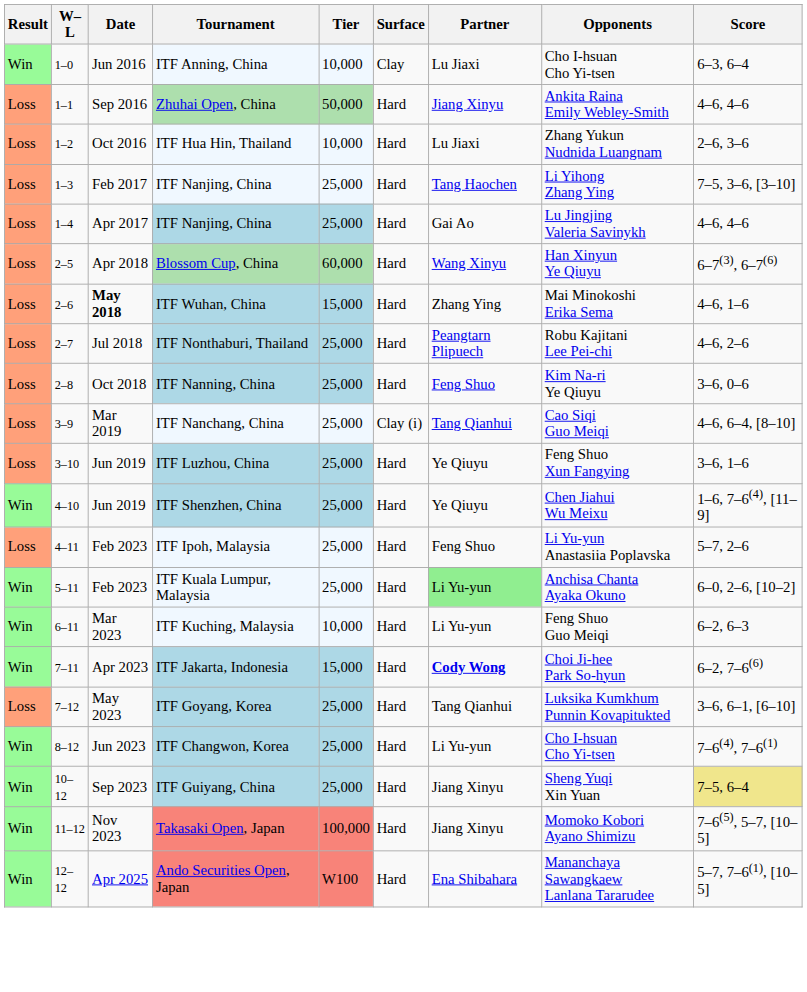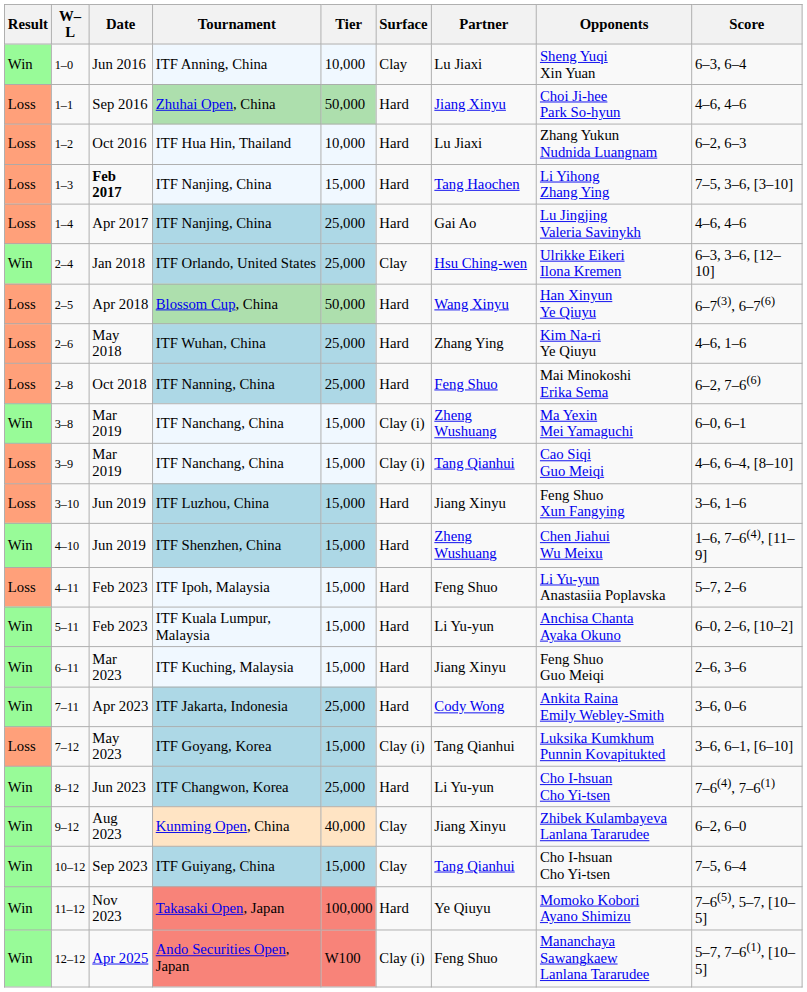 <table class="sortable wikitable">
 <tr>
 <th>Result</th>
 <th class="unsortable">W–L</th>
 <th>Date</th>
 <th>Tournament</th>
 <th>Tier</th>
 <th>Surface</th>
 <th>Partner</th>
 <th>Opponents</th>
 <th class="unsortable">Score</th>
 </tr>
 <tr>
 <td style="background:#98fb98;">Win</td>
 <td><small>1–0</small></td>
 <td>Jun 2016</td>
 <td style="background:#f0f8ff;">ITF Anning, China</td>
 <td style="background:#f0f8ff;">10,000</td>
 <td>Clay</td>
 <td> Lu Jiaxi</td>
-<td> Cho I-hsuan <br>  Cho Yi-tsen</td>
+<td> <a href='#'>Sheng Yuqi</a> <br>  Xin Yuan</td>
 <td>6–3, 6–4</td>
 </tr>
 <tr>
 <td bgcolor="FFA07A">Loss</td>
 <td><small>1–1</small></td>
 <td>Sep 2016</td>
 <td style="background:#addfad;"><a href='#'>Zhuhai Open</a>, China</td>
 <td style="background:#addfad;">50,000</td>
 <td>Hard</td>
 <td> <a href='#'>Jiang Xinyu</a></td>
-<td> <a href='#'>Ankita Raina</a> <br>  <a href='#'>Emily Webley-Smith</a></td>
+<td> <a href='#'>Choi Ji-hee</a> <br>  <a href='#'>Park So-hyun</a></td>
 <td>4–6, 4–6</td>
 </tr>
 <tr>
 <td bgcolor="FFA07A">Loss</td>
 <td><small>1–2</small></td>
 <td>Oct 2016</td>
 <td style="background:#f0f8ff;">ITF Hua Hin, Thailand</td>
 <td style="background:#f0f8ff;">10,000</td>
 <td>Hard</td>
 <td> Lu Jiaxi</td>
 <td> Zhang Yukun <br>  <a href='#'>Nudnida Luangnam</a></td>
-<td>2–6, 3–6</td>
+<td>6–2, 6–3</td>
 </tr>
 <tr>
 <td bgcolor="FFA07A">Loss</td>
 <td><small>1–3</small></td>
-<td>Feb 2017</td>
+<td><strong>Feb 2017</strong></td>
 <td style="background:#f0f8ff;">ITF Nanjing, China</td>
-<td style="background:#f0f8ff;">25,000</td>
+<td style="background:#f0f8ff;">15,000</td>
 <td>Hard</td>
 <td> <a href='#'>Tang Haochen</a></td>
 <td> <a href='#'>Li Yihong</a> <br>  <a href='#'>Zhang Ying</a></td>
 <td>7–5, 3–6, [3–10]</td>
 </tr>
 <tr>
 <td bgcolor="FFA07A">Loss</td>
 <td><small>1–4</small></td>
 <td>Apr 2017</td>
 <td style="background:lightblue;">ITF Nanjing, China</td>
 <td style="background:lightblue;">25,000</td>
 <td>Hard</td>
 <td> Gai Ao</td>
 <td> <a href='#'>Lu Jingjing</a> <br>  <a href='#'>Valeria Savinykh</a></td>
 <td>4–6, 4–6</td>
 </tr>
 <tr>
+<td style="background:#98fb98;">Win</td>
+<td><small>2–4</small></td>
+<td>Jan 2018</td>
+<td style="background:lightblue;">ITF Orlando, United States</td>
+<td style="background:lightblue;">25,000</td>
+<td>Clay</td>
+<td> <a href='#'>Hsu Ching-wen</a></td>
+<td> <a href='#'>Ulrikke Eikeri</a> <br>  <a href='#'>Ilona Kremen</a></td>
+<td>6–3, 3–6, [12–10]</td>
+</tr>
+<tr>
 <td bgcolor="FFA07A">Loss</td>
 <td><small>2–5</small></td>
 <td>Apr 2018</td>
 <td style="background:#addfad;"><a href='#'>Blossom Cup</a>, China</td>
-<td style="background:#addfad;">60,000</td>
+<td style="background:#addfad;">50,000</td>
 <td>Hard</td>
 <td> <a href='#'>Wang Xinyu</a></td>
 <td> <a href='#'>Han Xinyun</a> <br>  <a href='#'>Ye Qiuyu</a></td>
 <td>6–7<sup>(3)</sup>, 6–7<sup>(6)</sup></td>
 </tr>
 <tr>
 <td bgcolor="FFA07A">Loss</td>
 <td><small>2–6</small></td>
-<td><strong>May 2018</strong></td>
+<td>May 2018</td>
 <td style="background:lightblue;">ITF Wuhan, China</td>
-<td style="background:lightblue;">15,000</td>
+<td style="background:lightblue;">25,000</td>
 <td>Hard</td>
 <td> Zhang Ying</td>
-<td> Mai Minokoshi <br>  <a href='#'>Erika Sema</a></td>
+<td> <a href='#'>Kim Na-ri</a> <br>  Ye Qiuyu</td>
 <td>4–6, 1–6</td>
-</tr>
-<tr>
-<td bgcolor="FFA07A">Loss</td>
-<td><small>2–7</small></td>
-<td>Jul 2018</td>
-<td style="background:lightblue;">ITF Nonthaburi, Thailand</td>
-<td style="background:lightblue;">25,000</td>
-<td>Hard</td>
-<td> <a href='#'>Peangtarn Plipuech</a></td>
-<td> Robu Kajitani <br>  <a href='#'>Lee Pei-chi</a></td>
-<td>4–6, 2–6</td>
 </tr>
 <tr>
 <td bgcolor="FFA07A">Loss</td>
 <td><small>2–8</small></td>
 <td>Oct 2018</td>
 <td style="background:lightblue;">ITF Nanning, China</td>
 <td style="background:lightblue;">25,000</td>
 <td>Hard</td>
 <td> <a href='#'>Feng Shuo</a></td>
-<td> <a href='#'>Kim Na-ri</a> <br>  Ye Qiuyu</td>
-<td>3–6, 0–6</td>
+<td> Mai Minokoshi <br>  <a href='#'>Erika Sema</a></td>
+<td>6–2, 7–6<sup>(6)</sup></td>
+</tr>
+<tr>
+<td style="background:#98fb98;">Win</td>
+<td><small>3–8</small></td>
+<td>Mar 2019</td>
+<td style="background:#f0f8ff;">ITF Nanchang, China</td>
+<td style="background:#f0f8ff;">15,000</td>
+<td>Clay (i)</td>
+<td> <a href='#'>Zheng Wushuang</a></td>
+<td> <a href='#'>Ma Yexin</a> <br>  <a href='#'>Mei Yamaguchi</a></td>
+<td>6–0, 6–1</td>
 </tr>
 <tr>
 <td bgcolor="FFA07A">Loss</td>
 <td><small>3–9</small></td>
 <td>Mar 2019</td>
 <td style="background:#f0f8ff;">ITF Nanchang, China</td>
-<td style="background:#f0f8ff;">25,000</td>
+<td style="background:#f0f8ff;">15,000</td>
 <td>Clay (i)</td>
 <td> <a href='#'>Tang Qianhui</a></td>
 <td> <a href='#'>Cao Siqi</a> <br>  <a href='#'>Guo Meiqi</a></td>
 <td>4–6, 6–4, [8–10]</td>
 </tr>
 <tr>
 <td bgcolor="FFA07A">Loss</td>
 <td><small>3–10</small></td>
 <td>Jun 2019</td>
 <td style="background:lightblue;">ITF Luzhou, China</td>
-<td style="background:lightblue;">25,000</td>
+<td style="background:lightblue;">15,000</td>
 <td>Hard</td>
-<td> Ye Qiuyu</td>
+<td> Jiang Xinyu</td>
 <td> Feng Shuo <br>  <a href='#'>Xun Fangying</a></td>
 <td>3–6, 1–6</td>
 </tr>
 <tr>
 <td style="background:#98fb98;">Win</td>
 <td><small>4–10</small></td>
 <td>Jun 2019</td>
 <td style="background:lightblue;">ITF Shenzhen, China</td>
-<td style="background:lightblue;">25,000</td>
+<td style="background:lightblue;">15,000</td>
 <td>Hard</td>
-<td> Ye Qiuyu</td>
+<td> <a href='#'>Zheng Wushuang</a></td>
 <td> <a href='#'>Chen Jiahui</a> <br>  <a href='#'>Wu Meixu</a></td>
 <td>1–6, 7–6<sup>(4)</sup>, [11–9]</td>
 </tr>
 <tr>
 <td bgcolor="FFA07A">Loss</td>
 <td><small>4–11</small></td>
 <td>Feb 2023</td>
 <td style="background:#f0f8ff;">ITF Ipoh, Malaysia</td>
-<td style="background:#f0f8ff;">25,000</td>
+<td style="background:#f0f8ff;">15,000</td>
 <td>Hard</td>
 <td> Feng Shuo</td>
 <td> <a href='#'>Li Yu-yun</a> <br>  Anastasiia Poplavska</td>
 <td>5–7, 2–6</td>
 </tr>
 <tr>
 <td style="background:#98fb98;">Win</td>
 <td><small>5–11</small></td>
 <td>Feb 2023</td>
 <td style="background:#f0f8ff;">ITF Kuala Lumpur, Malaysia</td>
-<td style="background:#f0f8ff;">25,000</td>
+<td style="background:#f0f8ff;">15,000</td>
 <td>Hard</td>
-<td style="background: lightgreen;"> Li Yu-yun</td>
+<td> Li Yu-yun</td>
 <td> <a href='#'>Anchisa Chanta</a> <br>  <a href='#'>Ayaka Okuno</a></td>
 <td>6–0, 2–6, [10–2]</td>
 </tr>
 <tr>
 <td style="background:#98fb98;">Win</td>
 <td><small>6–11</small></td>
 <td>Mar 2023</td>
 <td style="background:#f0f8ff;">ITF Kuching, Malaysia</td>
-<td style="background:#f0f8ff;">10,000</td>
+<td style="background:#f0f8ff;">15,000</td>
 <td>Hard</td>
-<td> Li Yu-yun</td>
+<td> Jiang Xinyu</td>
 <td> Feng Shuo <br>  Guo Meiqi</td>
-<td>6–2, 6–3</td>
+<td>2–6, 3–6</td>
 </tr>
 <tr>
 <td style="background:#98fb98;">Win</td>
 <td><small>7–11</small></td>
 <td>Apr 2023</td>
 <td style="background:lightblue;">ITF Jakarta, Indonesia</td>
-<td style="background:lightblue;">15,000</td>
+<td style="background:lightblue;">25,000</td>
 <td>Hard</td>
-<td><strong> <a href='#'>Cody Wong</a></strong></td>
-<td> <a href='#'>Choi Ji-hee</a> <br>  <a href='#'>Park So-hyun</a></td>
-<td>6–2, 7–6<sup>(6)</sup></td>
+<td> <a href='#'>Cody Wong</a></td>
+<td> <a href='#'>Ankita Raina</a> <br>  <a href='#'>Emily Webley-Smith</a></td>
+<td>3–6, 0–6</td>
 </tr>
 <tr>
 <td bgcolor="FFA07A">Loss</td>
 <td><small>7–12</small></td>
 <td>May 2023</td>
 <td style="background:lightblue;">ITF Goyang, Korea</td>
-<td style="background:lightblue;">25,000</td>
-<td>Hard</td>
+<td style="background:lightblue;">15,000</td>
+<td>Clay (i)</td>
 <td> Tang Qianhui</td>
 <td> <a href='#'>Luksika Kumkhum</a> <br>  <a href='#'>Punnin Kovapitukted</a></td>
 <td>3–6, 6–1, [6–10]</td>
 </tr>
 <tr>
 <td style="background:#98fb98;">Win</td>
 <td><small>8–12</small></td>
 <td>Jun 2023</td>
 <td style="background:lightblue;">ITF Changwon, Korea</td>
 <td style="background:lightblue;">25,000</td>
 <td>Hard</td>
 <td> Li Yu-yun</td>
 <td> <a href='#'>Cho I-hsuan</a> <br>  <a href='#'>Cho Yi-tsen</a></td>
 <td>7–6<sup>(4)</sup>, 7–6<sup>(1)</sup></td>
 </tr>
 <tr>
 <td style="background:#98fb98;">Win</td>
+<td><small>9–12</small></td>
+<td>Aug 2023</td>
+<td style="background:#ffe4c4;"><a href='#'>Kunming Open</a>, China</td>
+<td style="background:#ffe4c4;">40,000</td>
+<td>Clay</td>
+<td> Jiang Xinyu</td>
+<td> <a href='#'>Zhibek Kulambayeva</a> <br>  <a href='#'>Lanlana Tararudee</a></td>
+<td>6–2, 6–0</td>
+</tr>
+<tr>
+<td style="background:#98fb98;">Win</td>
 <td><small>10–12</small></td>
 <td>Sep 2023</td>
 <td style="background:lightblue;">ITF Guiyang, China</td>
-<td style="background:lightblue;">25,000</td>
-<td>Hard</td>
-<td> Jiang Xinyu</td>
-<td> <a href='#'>Sheng Yuqi</a> <br>  Xin Yuan</td>
-<td style="background: khaki;">7–5, 6–4</td>
+<td style="background:lightblue;">15,000</td>
+<td>Clay</td>
+<td> <a href='#'>Tang Qianhui</a></td>
+<td> Cho I-hsuan <br>  Cho Yi-tsen</td>
+<td>7–5, 6–4</td>
 </tr>
 <tr>
 <td bgcolor=#98FB98>Win</td>
 <td><small>11–12</small></td>
 <td>Nov 2023</td>
 <td style="background:#f88379;"><a href='#'>Takasaki Open</a>, Japan</td>
 <td style="background:#f88379;">100,000</td>
 <td>Hard</td>
-<td> Jiang Xinyu</td>
+<td> Ye Qiuyu</td>
 <td> <a href='#'>Momoko Kobori</a> <br>  <a href='#'>Ayano Shimizu</a></td>
 <td>7–6<sup>(5)</sup>, 5–7, [10–5]</td>
 </tr>
 <tr>
 <td bgcolor=98fb98>Win</td>
 <td><small>12–12</small></td>
 <td><a href='#'>Apr 2025</a></td>
 <td style="background:#f88379;"><a href='#'>Ando Securities Open</a>, Japan</td>
 <td style="background:#f88379;">W100</td>
-<td>Hard</td>
-<td> <a href='#'>Ena Shibahara</a></td>
+<td>Clay (i)</td>
+<td> Feng Shuo</td>
 <td> <a href='#'>Mananchaya Sawangkaew</a> <br>  <a href='#'>Lanlana Tararudee</a></td>
 <td>5–7, 7–6<sup>(1)</sup>, [10–5]</td>
 </tr>
 </table>
